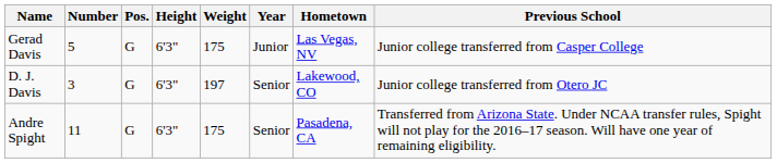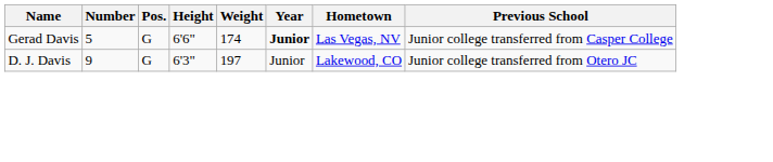 <table class="wikitable sortable" border="1">
 <tr>
 <th>Name</th>
 <th>Number</th>
 <th>Pos.</th>
 <th>Height</th>
 <th>Weight</th>
 <th>Year</th>
 <th>Hometown</th>
 <th class="unsortable">Previous School</th>
 </tr>
 <tr>
 <td>Gerad Davis</td>
 <td>5</td>
 <td>G</td>
-<td>6'3"</td>
-<td>175</td>
-<td>Junior</td>
+<td>6'6"</td>
+<td>174</td>
+<td><strong>Junior</strong></td>
 <td><a href='#'>Las Vegas, NV</a></td>
 <td>Junior college transferred from <a href='#'>Casper College</a></td>
 </tr>
 <tr>
 <td>D. J. Davis</td>
-<td>3</td>
+<td>9</td>
 <td>G</td>
 <td>6'3"</td>
 <td>197</td>
-<td>Senior</td>
+<td>Junior</td>
 <td><a href='#'>Lakewood, CO</a></td>
 <td>Junior college transferred from <a href='#'>Otero JC</a></td>
 </tr>
-<tr>
-<td>Andre Spight</td>
-<td>11</td>
-<td>G</td>
-<td>6'3"</td>
-<td>175</td>
-<td>Senior</td>
-<td><a href='#'>Pasadena, CA</a></td>
-<td>Transferred from <a href='#'>Arizona State</a>. Under NCAA transfer rules, Spight will not play for the 2016–17 season. Will have one year of remaining eligibility.</td>
-</tr>
 </table>
